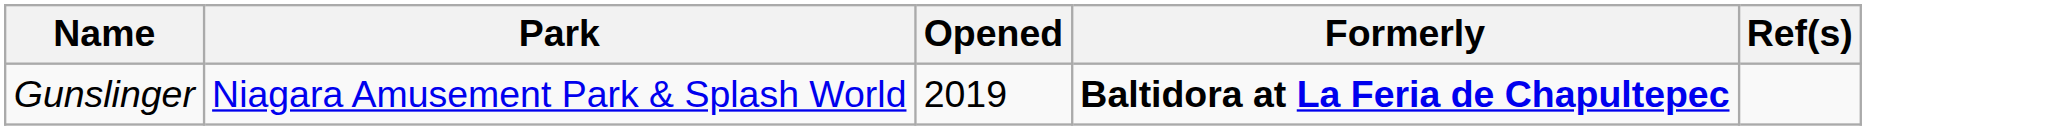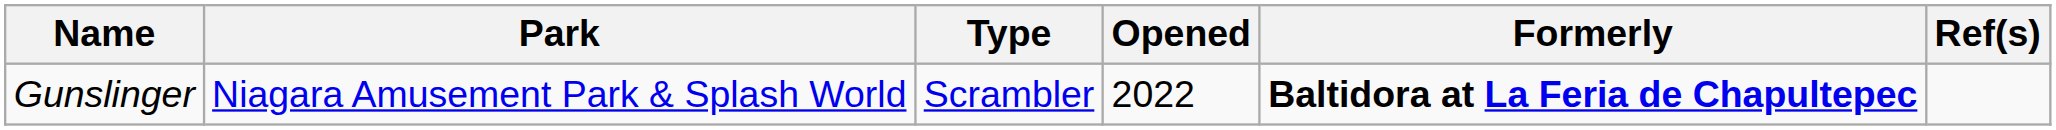 <table class="wikitable sortable">
 <tr>
 <th>Name</th>
 <th>Park</th>
+<th>Type</th>
 <th>Opened</th>
 <th>Formerly</th>
 <th class="unsortable">Ref(s)</th>
 </tr>
 <tr>
 <td><em>Gunslinger</em></td>
 <td><a href='#'>Niagara Amusement Park & Splash World</a></td>
-<td>2019</td>
+<td><a href='#'>Scrambler</a></td>
+<td>2022</td>
 <td><strong>Baltidora at <a href='#'>La Feria de Chapultepec</a></strong></td>
 <td></td>
 </tr>
 </table>
